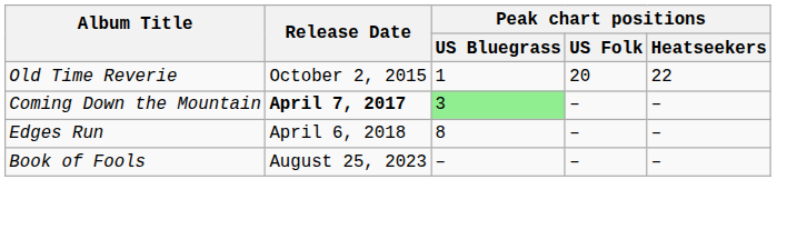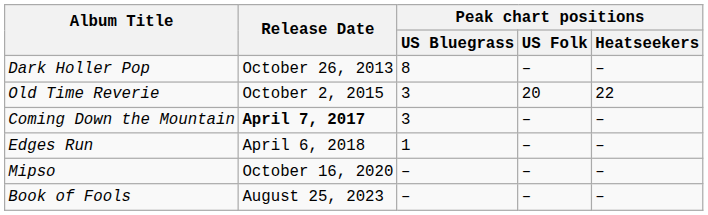 <table class="wikitable">
 <tr>
 <th rowspan="2">Album Title<br><br></th>
 <th rowspan="2">Release Date</th>
 <th colspan="3">Peak chart positions</th>
 </tr>
 <tr>
 <th>US Bluegrass</th>
 <th>US Folk</th>
 <th>Heatseekers</th>
 </tr>
 <tr>
+<td><em>Dark Holler Pop</em></td>
+<td>October 26, 2013</td>
+<td>8</td>
+<td>–</td>
+<td>–</td>
+</tr>
+<tr>
 <td><em>Old Time Reverie</em></td>
 <td>October 2, 2015</td>
-<td>1</td>
+<td>3</td>
 <td>20</td>
 <td>22</td>
 </tr>
 <tr>
 <td><em>Coming Down the Mountain</em></td>
 <td><strong>April 7, 2017</strong></td>
-<td style="background: lightgreen;">3</td>
+<td>3</td>
 <td>–</td>
 <td>–</td>
 </tr>
 <tr>
 <td><em>Edges Run</em></td>
 <td>April 6, 2018</td>
-<td>8</td>
+<td>1</td>
+<td>–</td>
+<td>–</td>
+</tr>
+<tr>
+<td><em>Mipso</em></td>
+<td>October 16, 2020</td>
+<td>–</td>
 <td>–</td>
 <td>–</td>
 </tr>
 <tr>
 <td><em>Book of Fools</em></td>
 <td>August 25, 2023</td>
 <td>–</td>
 <td>–</td>
 <td>–</td>
 </tr>
 </table>
